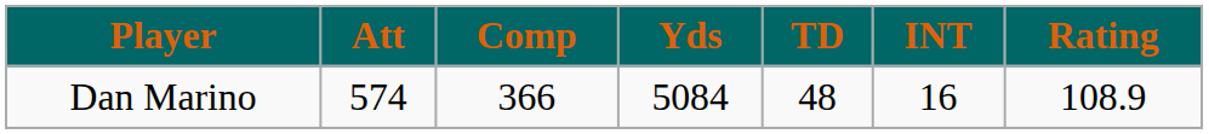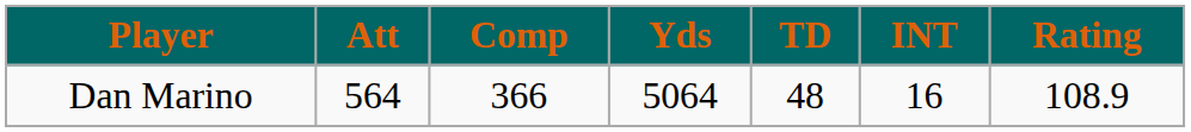 <table class="wikitable" width="80%">
 <tr align="center"  style="background:#006666;color:#DF6108;">
 <td><strong>Player</strong></td>
 <td><strong>Att</strong></td>
 <td><strong>Comp</strong></td>
 <td><strong>Yds</strong></td>
 <td><strong>TD</strong></td>
 <td><strong>INT</strong></td>
 <td><strong>Rating</strong></td>
 </tr>
 <tr align="center" bgcolor="">
 <td>Dan Marino</td>
-<td>574</td>
+<td>564</td>
 <td>366</td>
-<td>5084</td>
+<td>5064</td>
 <td>48</td>
 <td>16</td>
 <td>108.9</td>
 </tr>
 <tr align="center" bgcolor="">
 </tr>
 </table>
